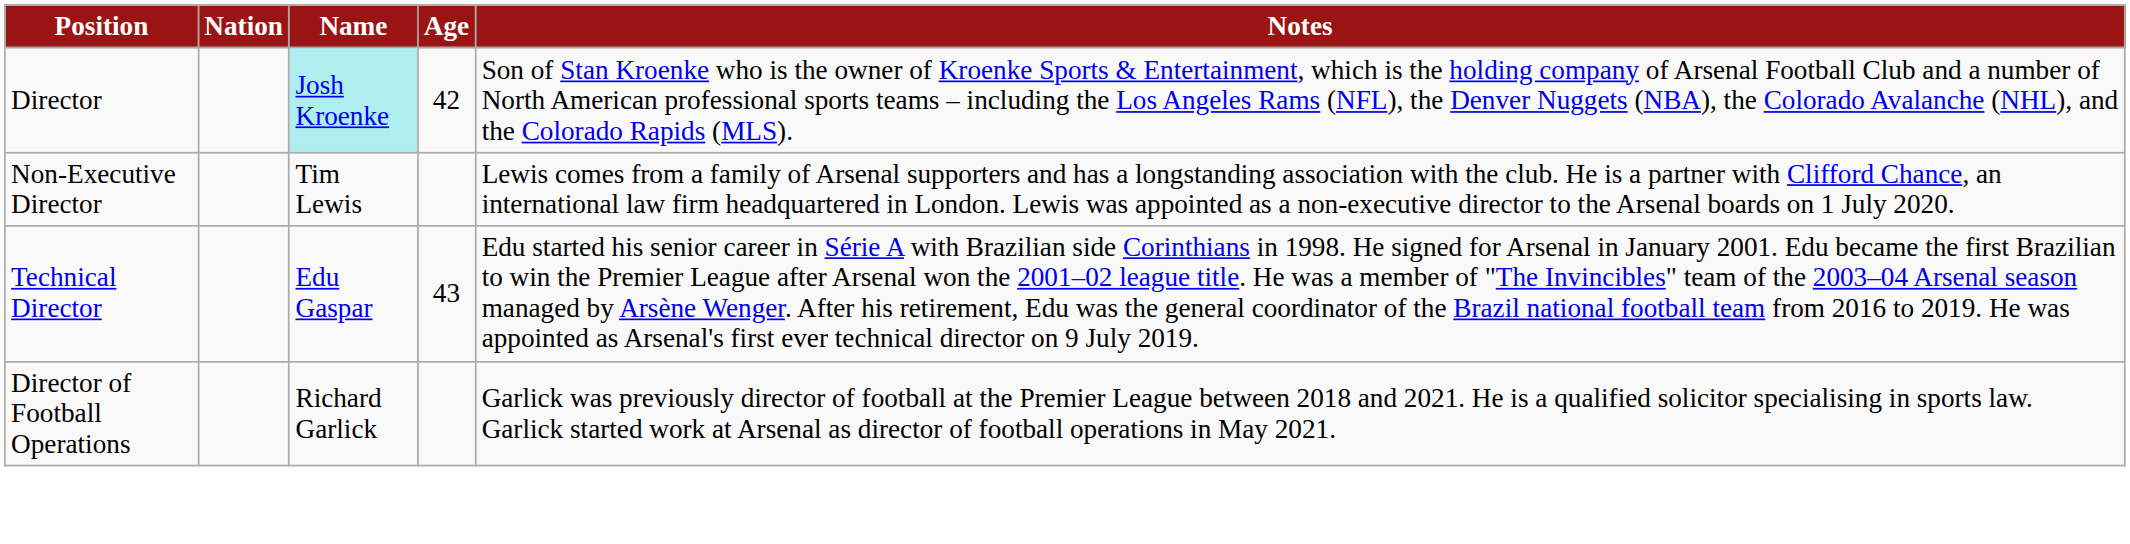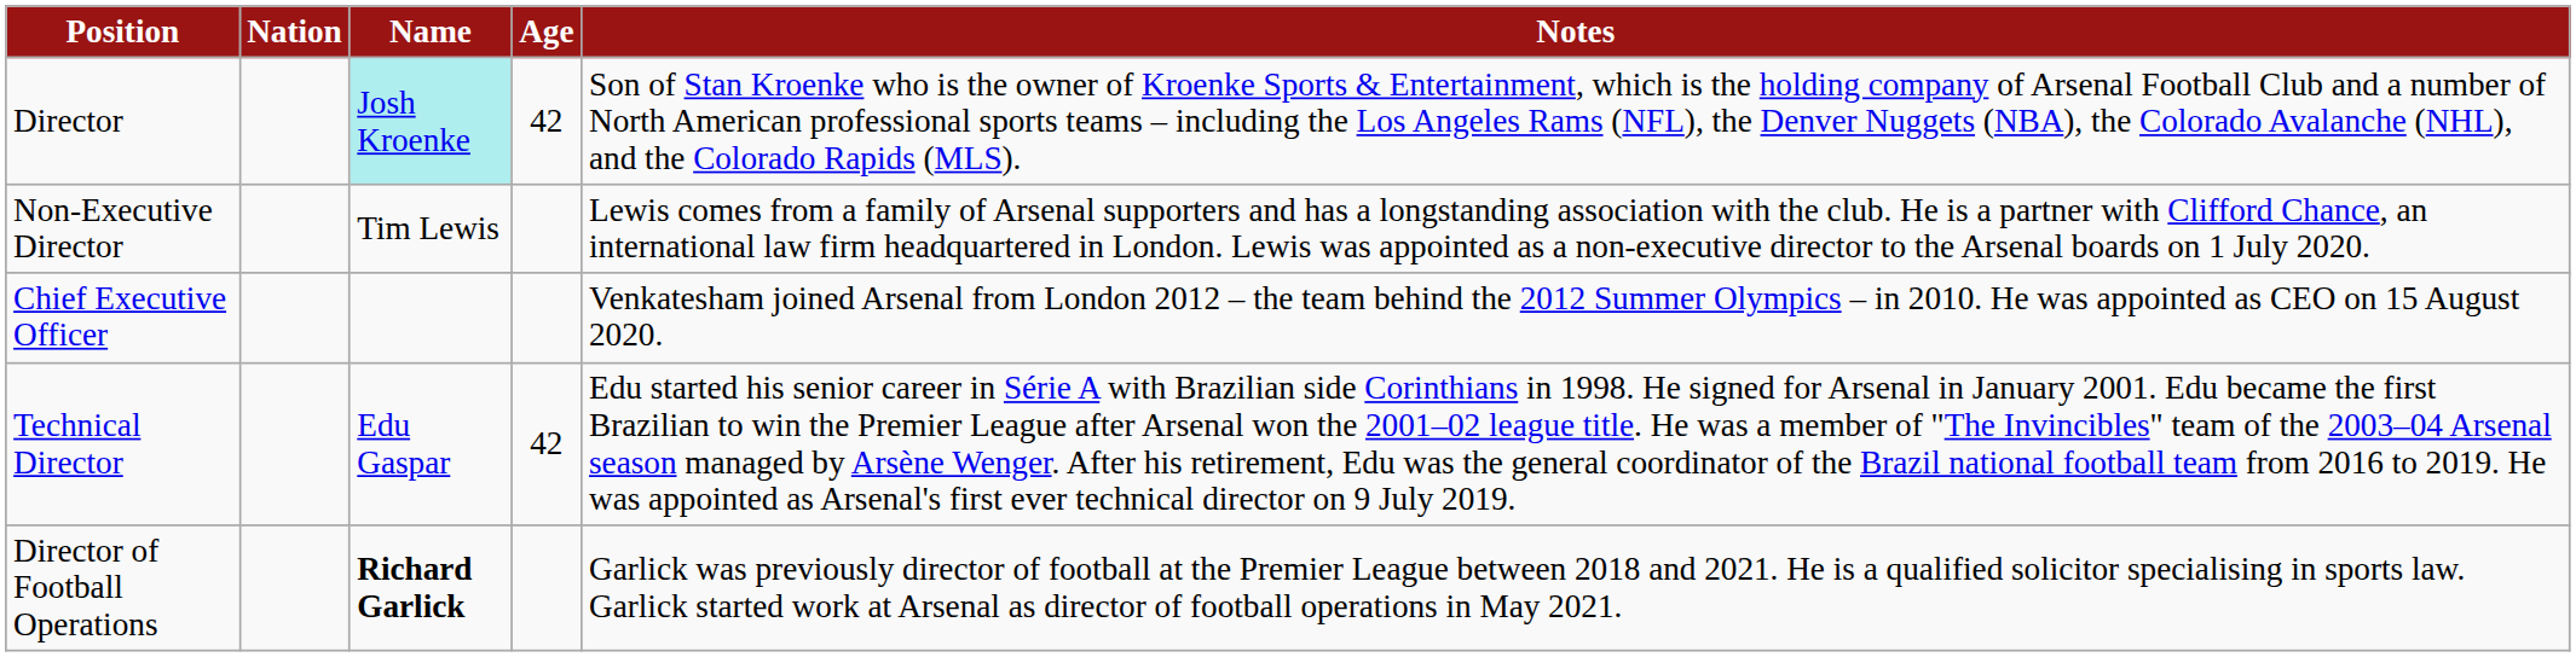 <table class="wikitable">
 <tr>
 <th style="background-color:#9a1413; color:white;">Position</th>
 <th style="background-color:#9a1413; color:white;">Nation</th>
 <th style="background-color:#9a1413; color:white;">Name</th>
 <th style="background-color:#9a1413; color:white;">Age</th>
 <th style="background-color:#9a1413; color:white;">Notes</th>
 </tr>
 <tr>
 <td>Director</td>
 <td></td>
 <td style="background: paleturquoise;"><a href='#'>Josh Kroenke</a></td>
 <td style="text-align:center;">42</td>
 <td>Son of <a href='#'>Stan Kroenke</a> who is the owner of <a href='#'>Kroenke Sports & Entertainment</a>, which is the <a href='#'>holding company</a> of Arsenal Football Club and a number of North American professional sports teams – including the <a href='#'>Los Angeles Rams</a> (<a href='#'>NFL</a>), the <a href='#'>Denver Nuggets</a> (<a href='#'>NBA</a>), the <a href='#'>Colorado Avalanche</a> (<a href='#'>NHL</a>), and the <a href='#'>Colorado Rapids</a> (<a href='#'>MLS</a>).</td>
 </tr>
 <tr>
 <td>Non-Executive Director</td>
 <td></td>
 <td>Tim Lewis</td>
 <td style="text-align:center;"></td>
 <td>Lewis comes from a family of Arsenal supporters and has a longstanding association with the club. He is a partner with <a href='#'>Clifford Chance</a>, an international law firm headquartered in London. Lewis was appointed as a non-executive director to the Arsenal boards on 1 July 2020.</td>
 </tr>
 <tr>
+<td><a href='#'>Chief Executive Officer</a></td>
+<td></td>
+<td></td>
+<td style="text-align:center;"></td>
+<td>Venkatesham joined Arsenal from London 2012 – the team behind the <a href='#'>2012 Summer Olympics</a> – in 2010. He was appointed as CEO on 15 August 2020.</td>
+</tr>
+<tr>
 <td><a href='#'>Technical Director</a></td>
 <td></td>
 <td><a href='#'>Edu Gaspar</a></td>
-<td style="text-align:center;">43</td>
+<td style="text-align:center;">42</td>
 <td>Edu started his senior career in <a href='#'>Série A</a> with Brazilian side <a href='#'>Corinthians</a> in 1998. He signed for Arsenal in January 2001. Edu became the first Brazilian to win the Premier League after Arsenal won the <a href='#'>2001–02 league title</a>. He was a member of "<a href='#'>The Invincibles</a>" team of the <a href='#'>2003–04 Arsenal season</a> managed by <a href='#'>Arsène Wenger</a>. After his retirement, Edu was the general coordinator of the <a href='#'>Brazil national football team</a> from 2016 to 2019. He was appointed as Arsenal's first ever technical director on 9 July 2019.</td>
 </tr>
 <tr>
 <td>Director of Football Operations</td>
 <td></td>
-<td>Richard Garlick</td>
+<td><strong>Richard Garlick</strong></td>
 <td style="text-align:center;"></td>
 <td>Garlick was previously director of football at the Premier League between 2018 and 2021. He is a qualified solicitor specialising in sports law. Garlick started work at Arsenal as director of football operations in May 2021.</td>
 </tr>
 </table>
